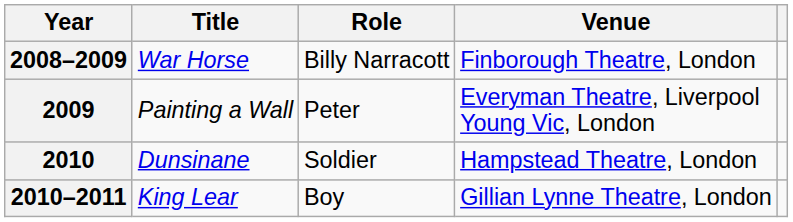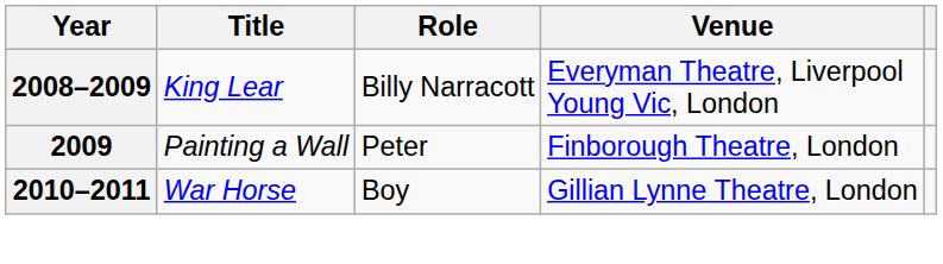 <table class="wikitable plainrowheaders sortable">
 <tr>
 <th scope="col">Year</th>
 <th scope="col">Title</th>
 <th scope="col">Role</th>
 <th scope="col">Venue</th>
 <th scope="col" class="unsortable"></th>
 </tr>
 <tr>
 <th scope="row">2008–2009</th>
-<td><a href='#'><em>War Horse</em></a></td>
+<td><em><a href='#'>King Lear</a></em></td>
 <td>Billy Narracott</td>
-<td><a href='#'>Finborough Theatre</a>, London</td>
+<td><a href='#'>Everyman Theatre</a>, Liverpool<br><a href='#'>Young Vic</a>, London</td>
 <td style="text-align:center;"></td>
 </tr>
 <tr>
 <th scope="row">2009</th>
 <td><em>Painting a Wall</em></td>
 <td>Peter</td>
-<td><a href='#'>Everyman Theatre</a>, Liverpool<br><a href='#'>Young Vic</a>, London</td>
-<td style="text-align:center;"></td>
-</tr>
-<tr>
-<th scope="row">2010</th>
-<td><a href='#'><em>Dunsinane</em></a></td>
-<td>Soldier</td>
-<td><a href='#'>Hampstead Theatre</a>, London</td>
+<td><a href='#'>Finborough Theatre</a>, London</td>
 <td style="text-align:center;"></td>
 </tr>
 <tr>
 <th scope="row">2010–2011</th>
-<td><em><a href='#'>King Lear</a></em></td>
+<td><a href='#'><em>War Horse</em></a></td>
 <td>Boy</td>
 <td><a href='#'>Gillian Lynne Theatre</a>, London</td>
 <td style="text-align:center;"></td>
 </tr>
 </table>
